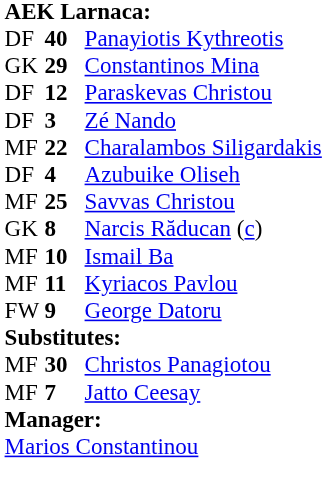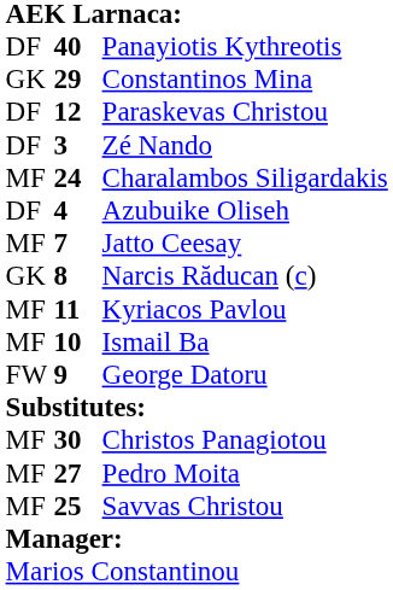 <table cellspacing="0" cellpadding="0" style="font-size:90%; margin:auto;">
 <tr>
 <td colspan="4"><strong>AEK Larnaca:</strong></td>
 </tr>
 <tr>
 <th width="25"></th>
 <th width="25"></th>
 </tr>
 <tr>
 <td>DF</td>
 <td><strong>40</strong></td>
 <td> <a href='#'>Panayiotis Kythreotis</a></td>
 </tr>
 <tr>
 <td>GK</td>
 <td><strong>29</strong></td>
 <td> <a href='#'>Constantinos Mina</a></td>
 </tr>
 <tr>
 <td>DF</td>
 <td><strong>12</strong></td>
 <td> <a href='#'>Paraskevas Christou</a></td>
 </tr>
 <tr>
 <td>DF</td>
 <td><strong>3</strong></td>
 <td> <a href='#'>Zé Nando</a> </td>
 </tr>
 <tr>
 <td>MF</td>
-<td><strong>22</strong></td>
+<td><strong>24</strong></td>
 <td> <a href='#'>Charalambos Siligardakis</a> </td>
 </tr>
 <tr>
 <td>DF</td>
 <td><strong>4</strong></td>
 <td> <a href='#'>Azubuike Oliseh</a> </td>
 </tr>
 <tr>
 <td>MF</td>
-<td><strong>25</strong></td>
-<td> <a href='#'>Savvas Christou</a></td>
+<td><strong>7</strong></td>
+<td> <a href='#'>Jatto Ceesay</a></td>
 <td></td>
 </tr>
 <tr>
 <td>GK</td>
 <td><strong>8</strong></td>
 <td> <a href='#'>Narcis Răducan</a> (<a href='#'>c</a>)</td>
 </tr>
 <tr>
 <td>MF</td>
+<td><strong>11</strong></td>
+<td> <a href='#'>Kyriacos Pavlou</a></td>
+<td></td>
+</tr>
+<tr>
+<td>MF</td>
 <td><strong>10</strong></td>
 <td> <a href='#'>Ismail Ba</a></td>
 <td> </td>
-</tr>
-<tr>
-<td>MF</td>
-<td><strong>11</strong></td>
-<td> <a href='#'>Kyriacos Pavlou</a></td>
-<td></td>
 </tr>
 <tr>
 <td>FW</td>
 <td><strong>9</strong></td>
 <td> <a href='#'>George Datoru</a></td>
 </tr>
 <tr>
 <td colspan=4><strong>Substitutes:</strong></td>
 </tr>
 <tr>
 <td>MF</td>
 <td><strong>30</strong></td>
 <td> <a href='#'>Christos Panagiotou</a></td>
 <td> </td>
 </tr>
 <tr>
 <td>MF</td>
-<td><strong>7</strong></td>
-<td> <a href='#'>Jatto Ceesay</a></td>
+<td><strong>27</strong></td>
+<td> <a href='#'>Pedro Moita</a></td>
+<td></td>
+</tr>
+<tr>
+<td>MF</td>
+<td><strong>25</strong></td>
+<td> <a href='#'>Savvas Christou</a></td>
 <td></td>
 </tr>
 <tr>
 <td colspan=4><strong>Manager:</strong></td>
 </tr>
 <tr>
 <td colspan="4"> <a href='#'>Marios Constantinou</a></td>
 </tr>
 </table>
